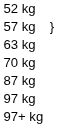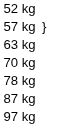 <table>
 <tr>
 <td>52 kg</td>
 <td></td>
 <td></td>
 <td></td>
 </tr>
 <tr>
 <td>57 kg</td>
 <td></td>
 <td>}</td>
 <td></td>
 </tr>
 <tr>
 <td>63 kg</td>
 <td></td>
 <td></td>
 <td></td>
 </tr>
 <tr>
 <td>70 kg</td>
 <td></td>
 <td></td>
 <td></td>
 </tr>
 <tr>
+<td>78 kg</td>
+<td></td>
+<td></td>
+<td></td>
+</tr>
+<tr>
 <td>87 kg</td>
 <td></td>
 <td></td>
 <td></td>
 </tr>
 <tr>
 <td>97 kg</td>
 <td></td>
 <td></td>
 <td></td>
 </tr>
-<tr>
-<td>97+ kg</td>
-<td></td>
-<td></td>
-<td></td>
-</tr>
 </table>
